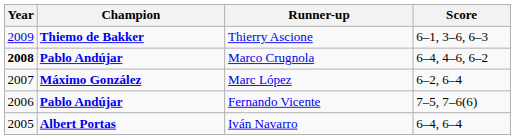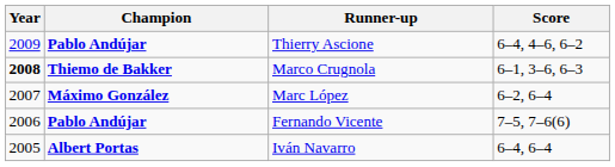 <table class="wikitable" style="font-size:90%">
 <tr>
 <th>Year</th>
 <th width="200">Champion</th>
 <th width="200">Runner-up</th>
 <th width="100">Score</th>
 </tr>
 <tr>
 <td><a href='#'>2009</a></td>
-<td> <strong><a href='#'>Thiemo de Bakker</a></strong></td>
+<td> <strong><a href='#'>Pablo Andújar</a></strong></td>
 <td> <a href='#'>Thierry Ascione</a></td>
-<td>6–1, 3–6, 6–3</td>
+<td>6–4, 4–6, 6–2</td>
 </tr>
 <tr>
 <td><strong>2008</strong></td>
-<td> <strong><a href='#'>Pablo Andújar</a></strong></td>
+<td> <strong><a href='#'>Thiemo de Bakker</a></strong></td>
 <td> <a href='#'>Marco Crugnola</a></td>
-<td>6–4, 4–6, 6–2</td>
+<td>6–1, 3–6, 6–3</td>
 </tr>
 <tr>
 <td>2007</td>
 <td> <strong><a href='#'>Máximo González</a></strong></td>
 <td> <a href='#'>Marc López</a></td>
 <td>6–2, 6–4</td>
 </tr>
 <tr>
 <td>2006</td>
 <td> <strong><a href='#'>Pablo Andújar</a></strong></td>
 <td> <a href='#'>Fernando Vicente</a></td>
 <td>7–5, 7–6(6)</td>
 </tr>
 <tr>
 <td>2005</td>
 <td> <strong><a href='#'>Albert Portas</a></strong></td>
 <td> <a href='#'>Iván Navarro</a></td>
 <td>6–4, 6–4</td>
 </tr>
 </table>
